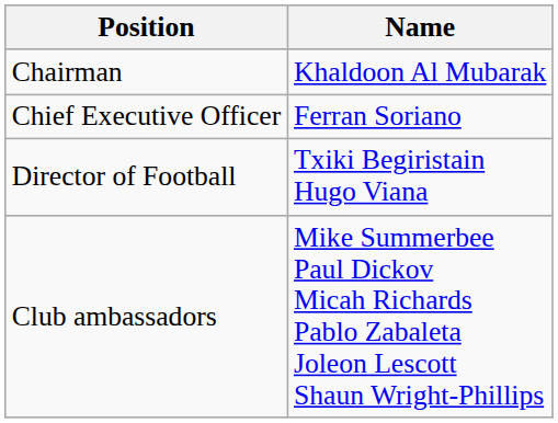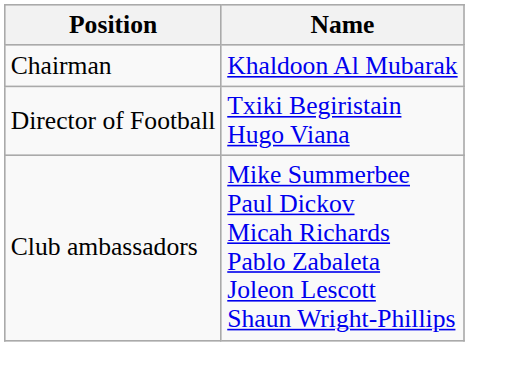 <table class="wikitable">
 <tr>
 <th>Position</th>
 <th>Name</th>
 </tr>
 <tr>
 <td>Chairman</td>
 <td> <a href='#'>Khaldoon Al Mubarak</a></td>
 </tr>
 <tr>
-<td>Chief Executive Officer</td>
-<td> <a href='#'>Ferran Soriano</a></td>
-</tr>
-<tr>
 <td>Director of Football</td>
 <td> <a href='#'>Txiki Begiristain</a> <br> <a href='#'>Hugo Viana</a></td>
 </tr>
 <tr>
 <td>Club ambassadors</td>
 <td> <a href='#'>Mike Summerbee</a><br> <a href='#'>Paul Dickov</a><br> <a href='#'>Micah Richards</a><br> <a href='#'>Pablo Zabaleta</a><br> <a href='#'>Joleon Lescott</a><br> <a href='#'>Shaun Wright-Phillips</a></td>
 </tr>
 </table>
